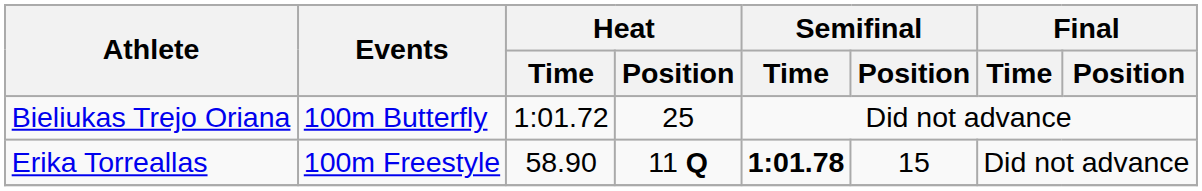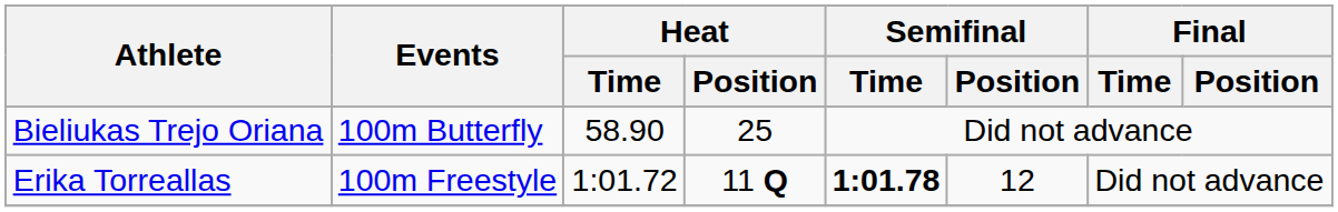 <table class=wikitable style="font-size:90%">
 <tr>
 <th rowspan="2">Athlete</th>
 <th rowspan="2">Events</th>
 <th colspan="2">Heat</th>
 <th colspan="2">Semifinal</th>
 <th colspan="2">Final</th>
 </tr>
 <tr>
 <th>Time</th>
 <th>Position</th>
 <th>Time</th>
 <th>Position</th>
 <th>Time</th>
 <th>Position</th>
 </tr>
 <tr>
 <td><a href='#'>Bieliukas Trejo Oriana</a></td>
 <td><a href='#'>100m Butterfly</a></td>
-<td align=center>1:01.72</td>
+<td align=center>58.90</td>
 <td align=center>25</td>
 <td align="center" colspan="4">Did not advance</td>
 </tr>
 <tr>
 <td><a href='#'>Erika Torreallas</a></td>
 <td><a href='#'>100m Freestyle</a></td>
-<td align=center>58.90</td>
+<td align=center>1:01.72</td>
 <td align=center>11 <strong>Q</strong></td>
 <td align=center><strong>1:01.78</strong></td>
-<td align=center>15</td>
+<td align=center>12</td>
 <td align="center" colspan="2">Did not advance</td>
 </tr>
 <tr>
 </tr>
 </table>
